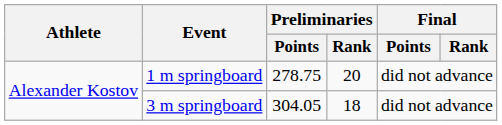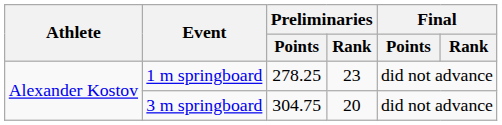 <table class=wikitable style="font-size:90%">
 <tr>
 <th rowspan="2">Athlete</th>
 <th rowspan="2">Event</th>
 <th colspan="2">Preliminaries</th>
 <th colspan="2">Final</th>
 </tr>
 <tr style="font-size:95%">
 <th>Points</th>
 <th>Rank</th>
 <th>Points</th>
 <th>Rank</th>
 </tr>
 <tr align=center>
 <td align=left rowspan=2><a href='#'>Alexander Kostov</a></td>
 <td align=left><a href='#'>1 m springboard</a></td>
-<td>278.75</td>
-<td>20</td>
+<td>278.25</td>
+<td>23</td>
 <td colspan=4>did not advance</td>
 </tr>
 <tr align=center>
 <td align=left><a href='#'>3 m springboard</a></td>
-<td>304.05</td>
-<td>18</td>
+<td>304.75</td>
+<td>20</td>
 <td colspan=4>did not advance</td>
 </tr>
 </table>
